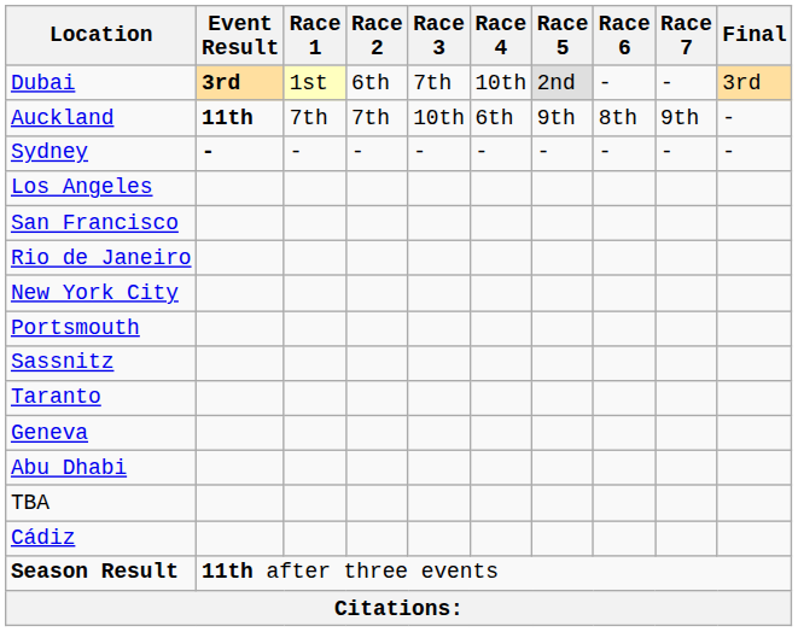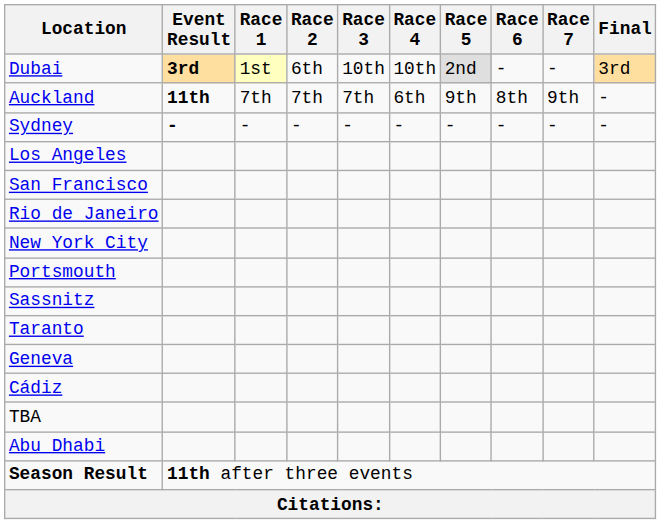 <table class="wikitable">
 <tr>
 <th>Location</th>
 <th>Event<br>Result</th>
 <th>Race<br>1</th>
 <th>Race<br>2</th>
 <th>Race<br>3</th>
 <th>Race<br>4</th>
 <th>Race<br>5</th>
 <th>Race<br>6</th>
 <th>Race<br>7</th>
 <th>Final</th>
 </tr>
 <tr>
 <td><a href='#'>Dubai</a></td>
 <td style="background:#FFDF9F;"><strong>3rd</strong></td>
 <td style="background:#FFFFBF;">1st</td>
 <td>6th</td>
-<td>7th</td>
+<td>10th</td>
 <td>10th</td>
 <td style="background:#DFDFDF;">2nd</td>
 <td>-</td>
 <td>-</td>
 <td style="background:#FFDF9F;">3rd</td>
 </tr>
 <tr>
 <td><a href='#'>Auckland</a></td>
 <td><strong>11th</strong></td>
 <td>7th</td>
 <td>7th</td>
-<td>10th</td>
+<td>7th</td>
 <td>6th</td>
 <td>9th</td>
 <td>8th</td>
 <td>9th</td>
 <td>-</td>
 </tr>
 <tr>
 <td><a href='#'>Sydney</a></td>
 <td><strong>-</strong></td>
 <td>-</td>
 <td>-</td>
 <td>-</td>
 <td>-</td>
 <td>-</td>
 <td>-</td>
 <td>-</td>
 <td>-</td>
 </tr>
 <tr>
 <td><a href='#'>Los Angeles</a></td>
 <td></td>
 <td></td>
 <td></td>
 <td></td>
 <td></td>
 <td></td>
 <td></td>
 <td></td>
 <td></td>
 </tr>
 <tr>
 <td><a href='#'>San Francisco</a></td>
 <td></td>
 <td></td>
 <td></td>
 <td></td>
 <td></td>
 <td></td>
 <td></td>
 <td></td>
 <td></td>
 </tr>
 <tr>
 <td><a href='#'>Rio de Janeiro</a></td>
 <td></td>
 <td></td>
 <td></td>
 <td></td>
 <td></td>
 <td></td>
 <td></td>
 <td></td>
 <td></td>
 </tr>
 <tr>
 <td><a href='#'>New York City</a></td>
 <td></td>
 <td></td>
 <td></td>
 <td></td>
 <td></td>
 <td></td>
 <td></td>
 <td></td>
 <td></td>
 </tr>
 <tr>
 <td><a href='#'>Portsmouth</a></td>
 <td></td>
 <td></td>
 <td></td>
 <td></td>
 <td></td>
 <td></td>
 <td></td>
 <td></td>
 <td></td>
 </tr>
 <tr>
 <td><a href='#'>Sassnitz</a></td>
 <td></td>
 <td></td>
 <td></td>
 <td></td>
 <td></td>
 <td></td>
 <td></td>
 <td></td>
 <td></td>
 </tr>
 <tr>
 <td><a href='#'>Taranto</a></td>
 <td></td>
 <td></td>
 <td></td>
 <td></td>
 <td></td>
 <td></td>
 <td></td>
 <td></td>
 <td></td>
 </tr>
 <tr>
 <td><a href='#'>Geneva</a></td>
 <td></td>
 <td></td>
 <td></td>
 <td></td>
 <td></td>
 <td></td>
 <td></td>
 <td></td>
 <td></td>
 </tr>
 <tr>
-<td><a href='#'>Abu Dhabi</a></td>
+<td><a href='#'>Cádiz</a></td>
 <td></td>
 <td></td>
 <td></td>
 <td></td>
 <td></td>
 <td></td>
 <td></td>
 <td></td>
 <td></td>
 </tr>
 <tr>
 <td>TBA</td>
 <td></td>
 <td></td>
 <td></td>
 <td></td>
 <td></td>
 <td></td>
 <td></td>
 <td></td>
 <td></td>
 </tr>
 <tr>
-<td><a href='#'>Cádiz</a></td>
+<td><a href='#'>Abu Dhabi</a></td>
 <td></td>
 <td></td>
 <td></td>
 <td></td>
 <td></td>
 <td></td>
 <td></td>
 <td></td>
 <td></td>
 </tr>
 <tr>
 <td><strong>Season Result</strong></td>
 <td colspan="9"><strong>11th</strong> after three events</td>
 </tr>
 <tr>
 <th colspan="10">Citations:</th>
 </tr>
 </table>
